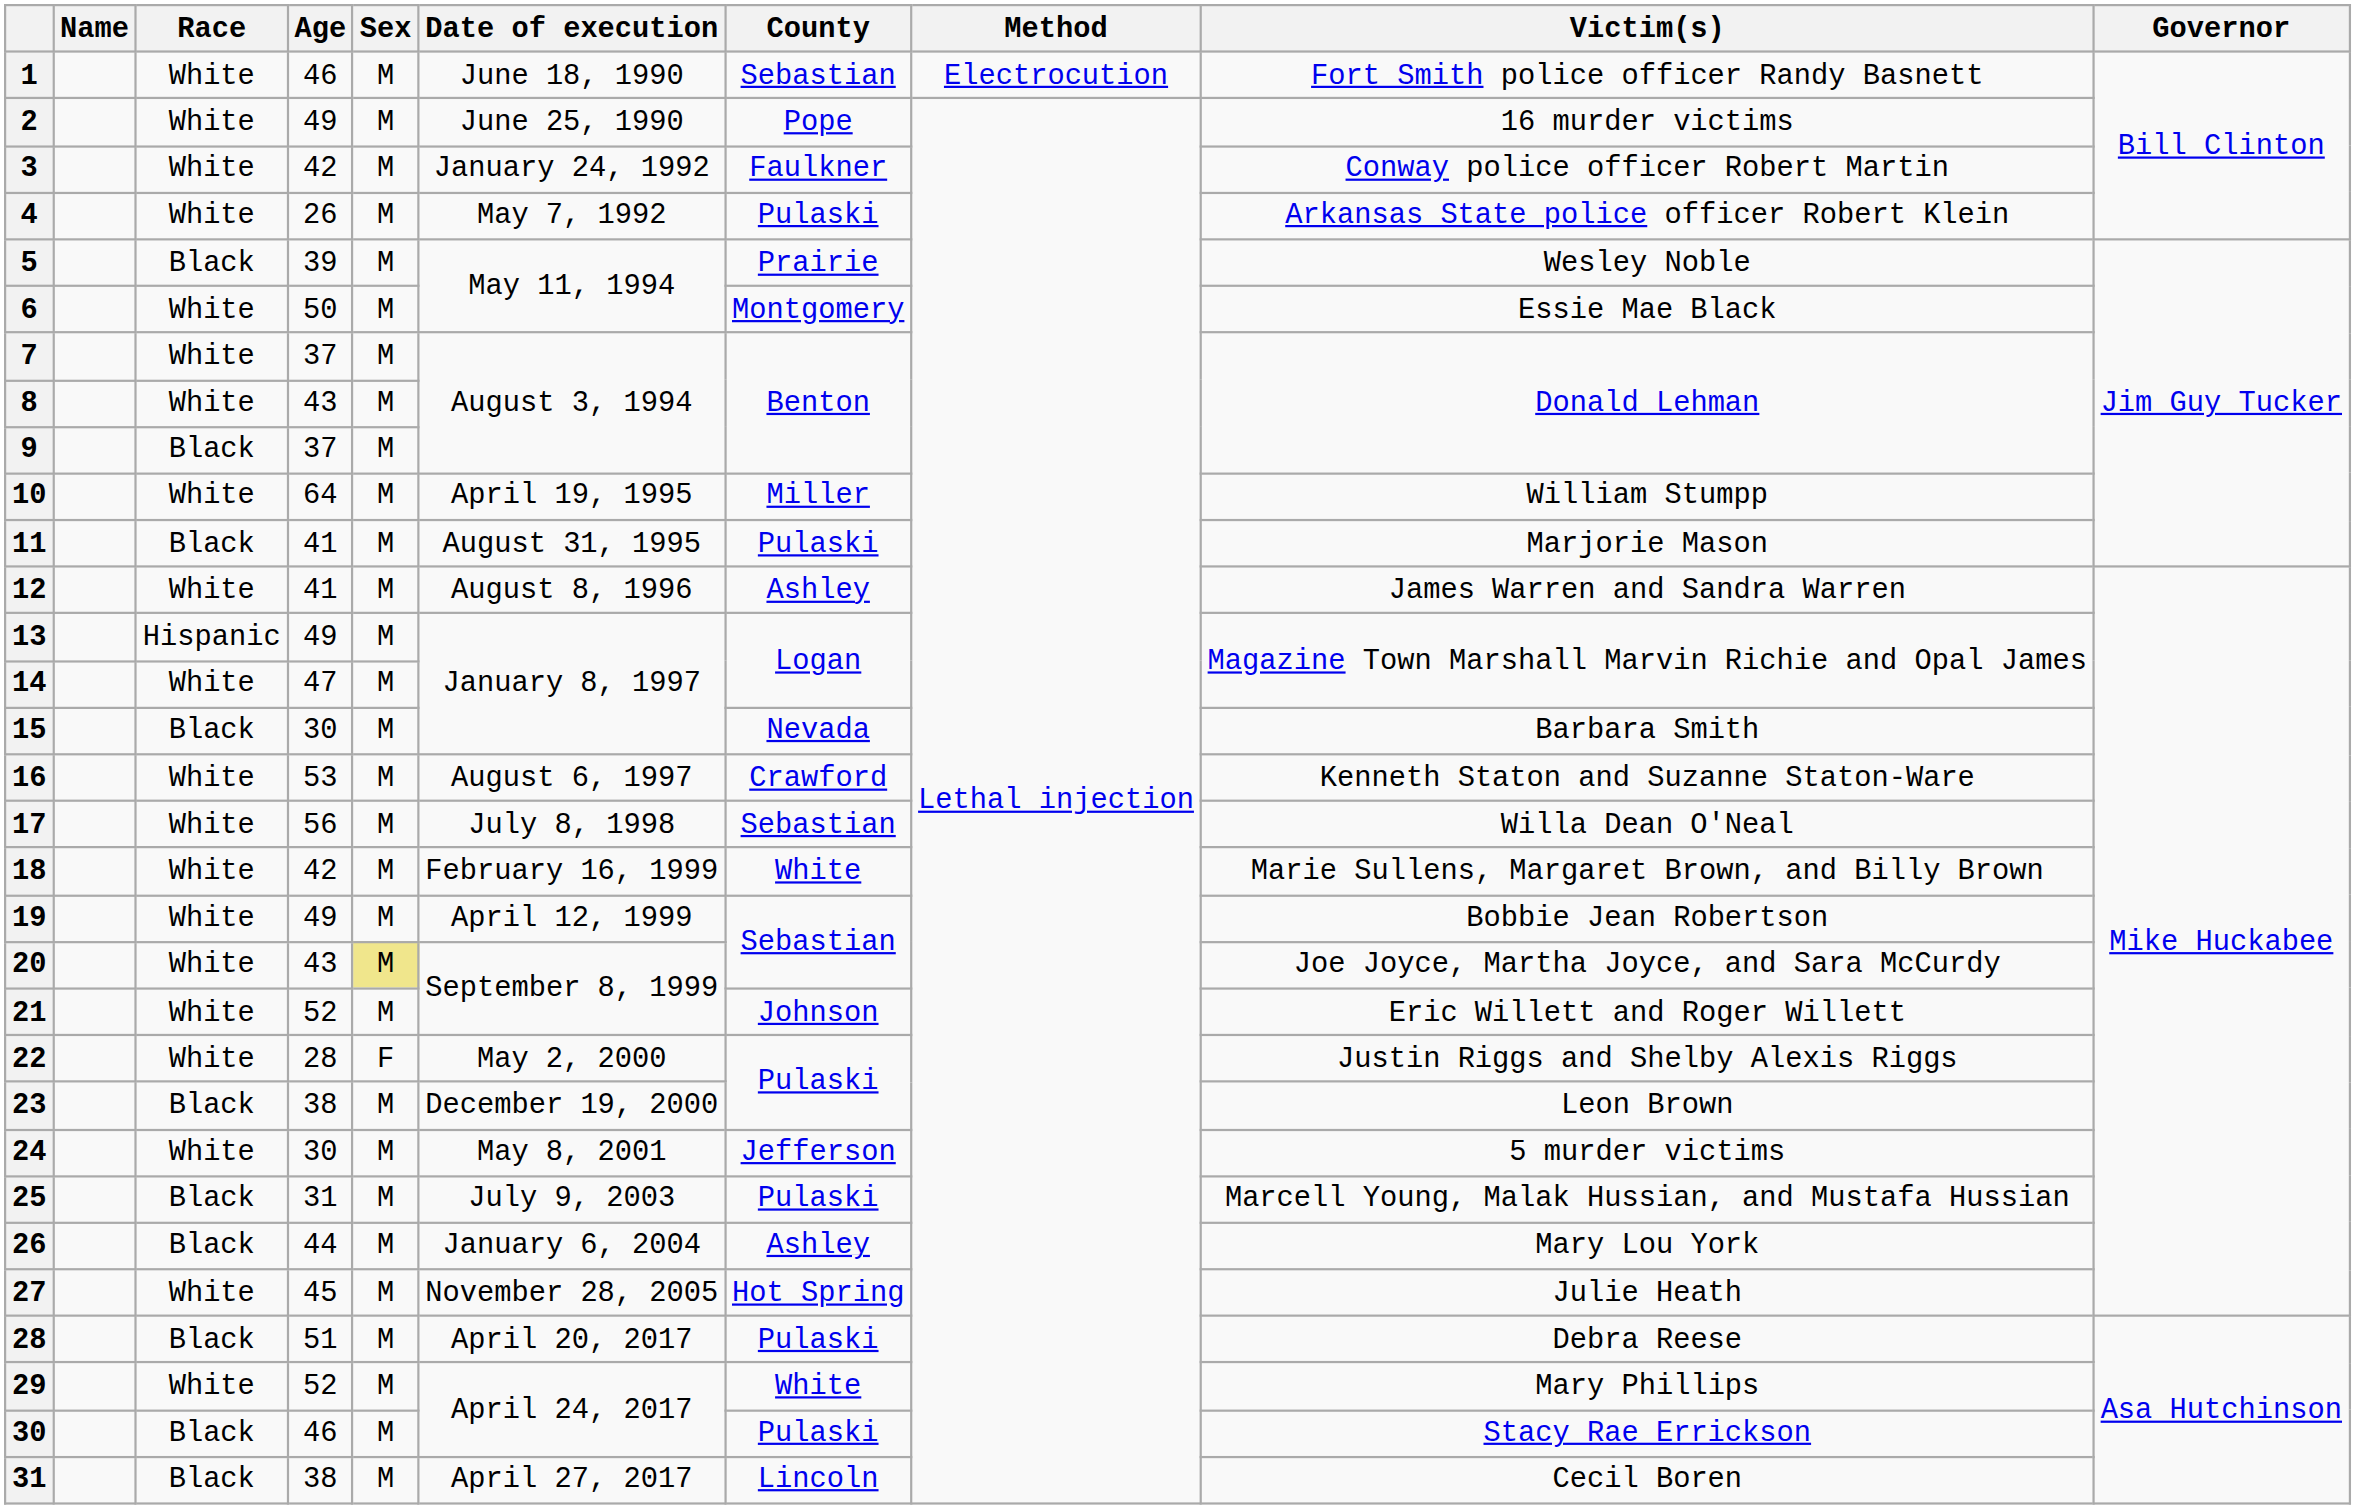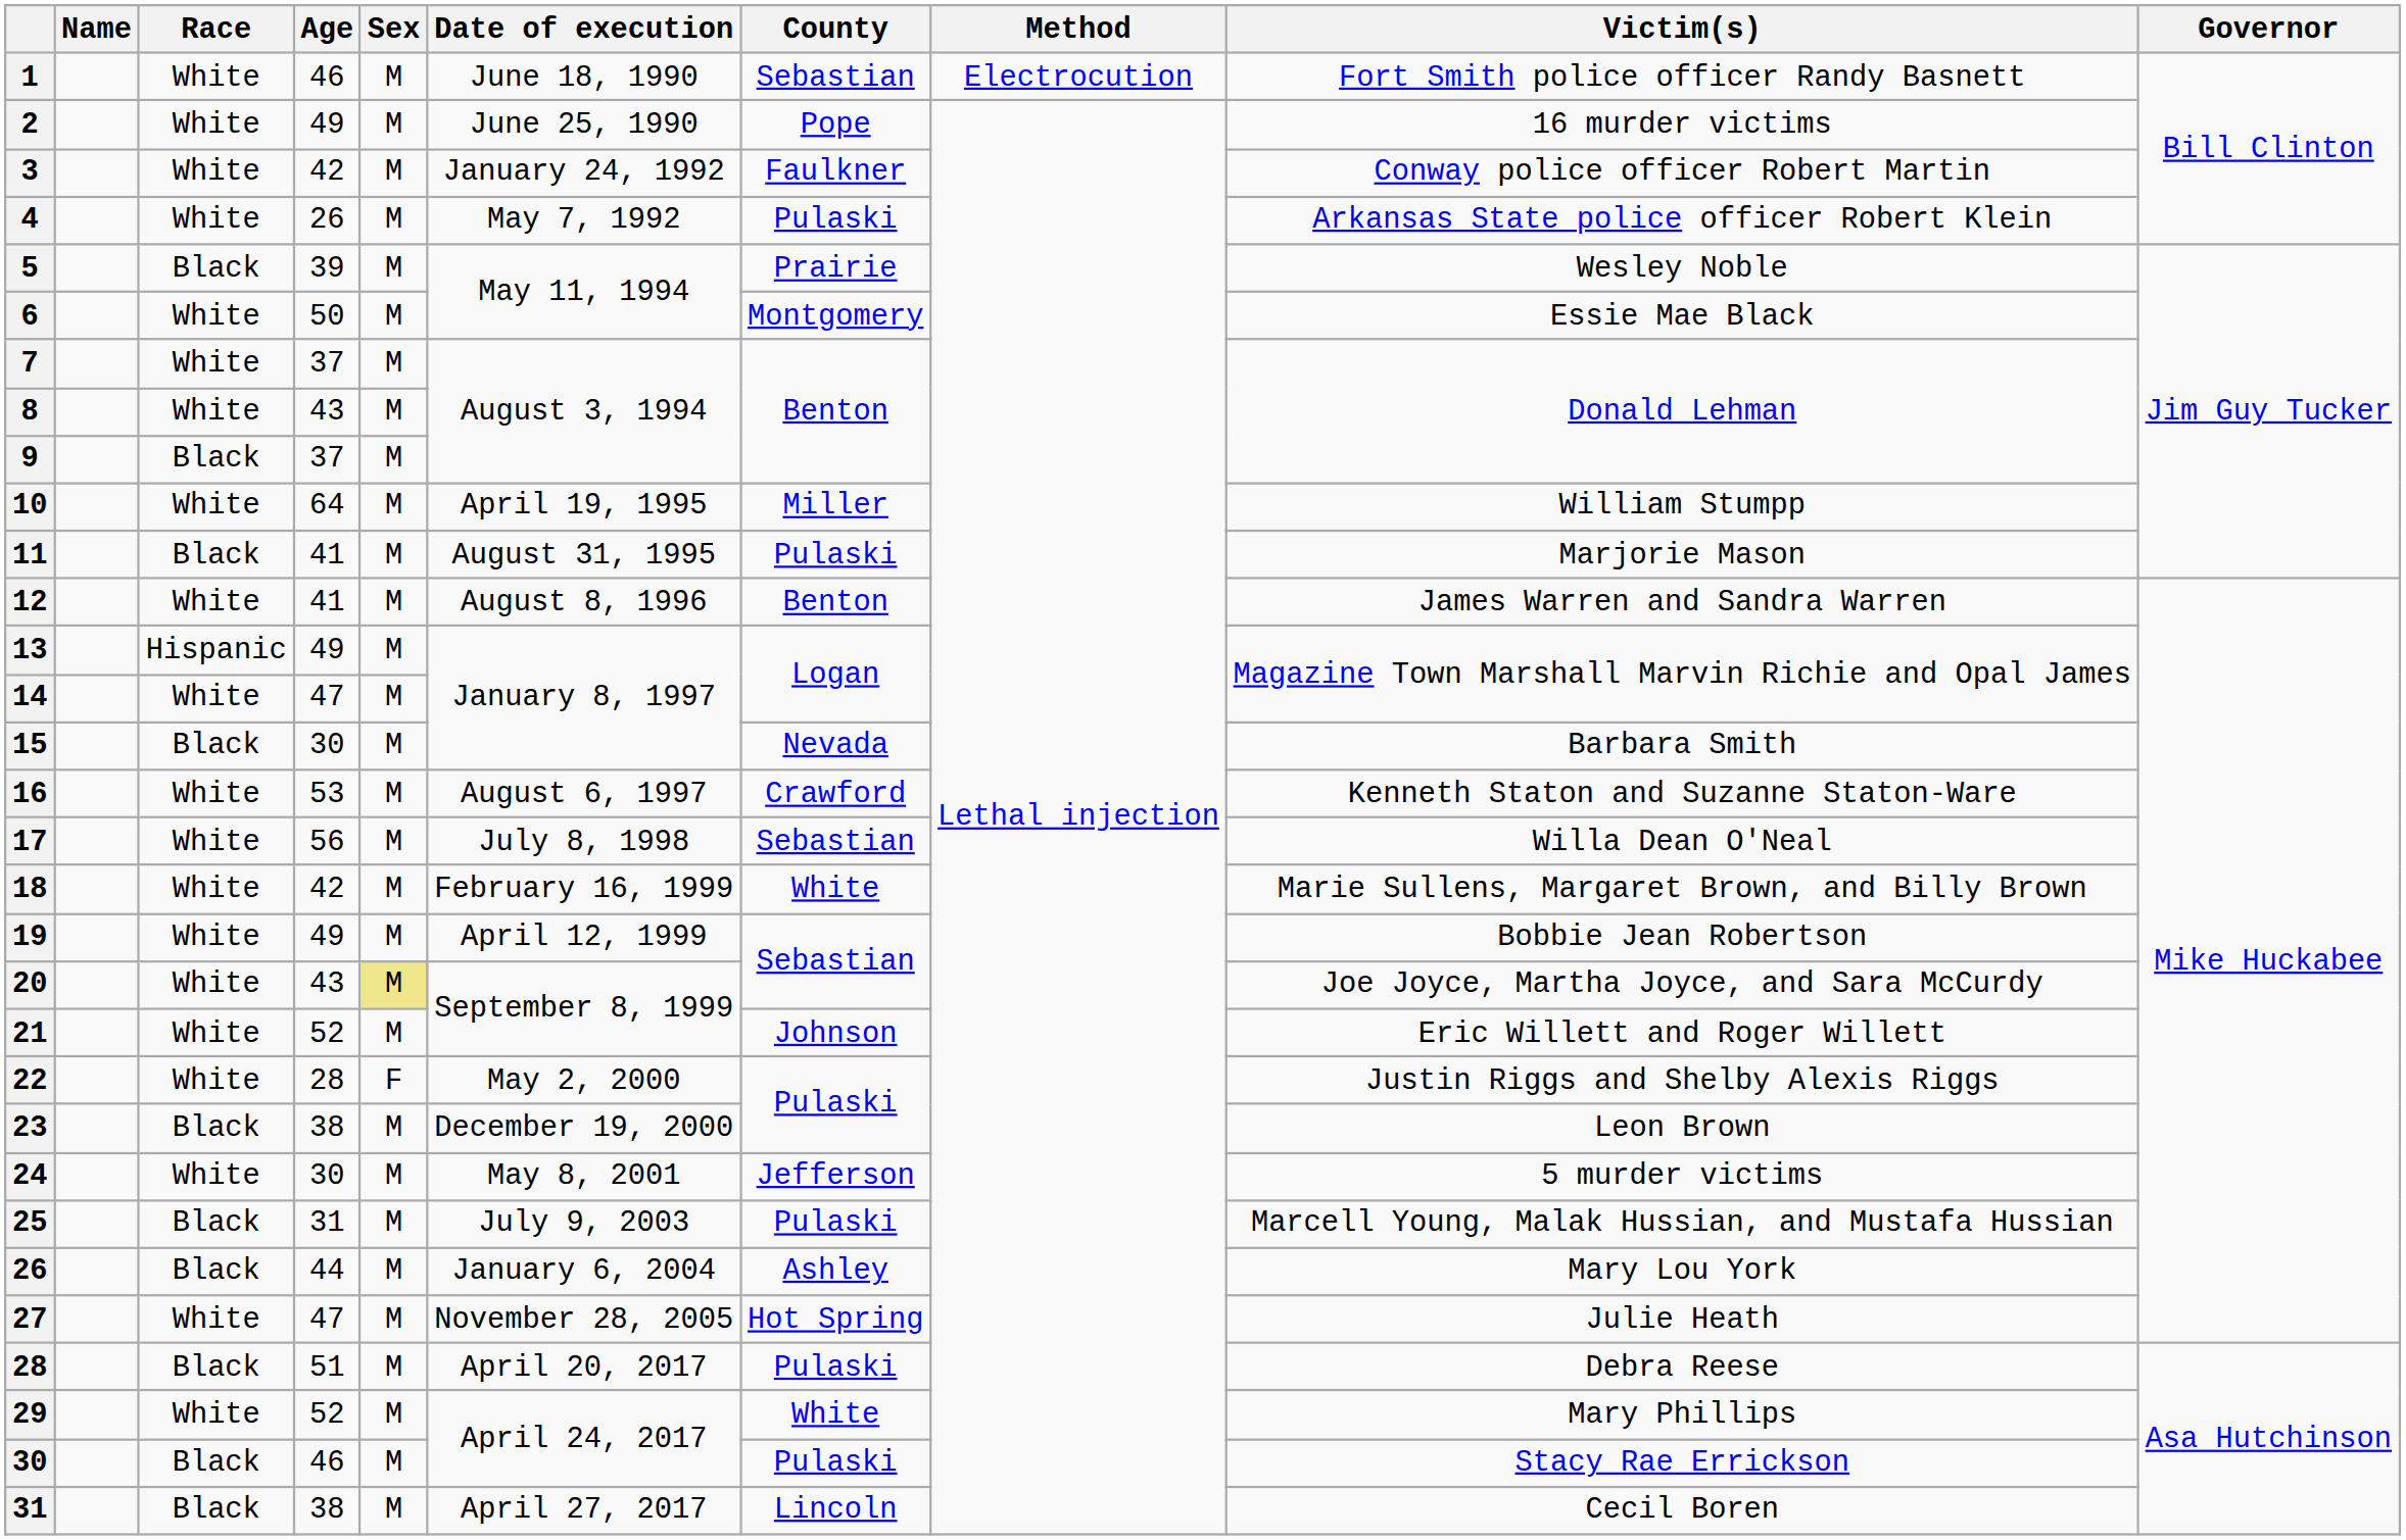 <table class="wikitable sortable" style="text-align:center;">
 <tr>
 <th scope="col"></th>
 <th scope="col">Name</th>
 <th scope="col">Race</th>
 <th scope="col">Age</th>
 <th scope="col">Sex</th>
 <th scope="col" data-sort-type="date">Date of execution</th>
 <th scope="col">County</th>
 <th scope="col">Method</th>
 <th scope="col">Victim(s)</th>
 <th scope="col">Governor</th>
 </tr>
 <tr>
 <th scope="row">1</th>
 <td></td>
 <td>White</td>
 <td>46</td>
 <td>M</td>
 <td>June 18, 1990</td>
 <td><a href='#'>Sebastian</a></td>
 <td><a href='#'>Electrocution</a></td>
 <td><a href='#'>Fort Smith</a> police officer Randy Basnett</td>
 <td rowspan="4"><a href='#'>Bill Clinton</a></td>
 </tr>
 <tr>
 <th scope="row">2</th>
 <td></td>
 <td>White</td>
 <td>49</td>
 <td>M</td>
 <td>June 25, 1990</td>
 <td><a href='#'>Pope</a></td>
 <td rowspan="30"><a href='#'>Lethal injection</a></td>
 <td>16 murder victims</td>
 </tr>
 <tr>
 <th scope="row">3</th>
 <td></td>
 <td>White</td>
 <td>42</td>
 <td>M</td>
 <td>January 24, 1992</td>
 <td><a href='#'>Faulkner</a></td>
 <td><a href='#'>Conway</a> police officer Robert Martin</td>
 </tr>
 <tr>
 <th scope="row">4</th>
 <td></td>
 <td>White</td>
 <td>26</td>
 <td>M</td>
 <td>May 7, 1992</td>
 <td><a href='#'>Pulaski</a></td>
 <td><a href='#'>Arkansas State police</a> officer Robert Klein</td>
 </tr>
 <tr>
 <th scope="row">5</th>
 <td></td>
 <td>Black</td>
 <td>39</td>
 <td>M</td>
 <td rowspan="2">May 11, 1994</td>
 <td><a href='#'>Prairie</a></td>
 <td>Wesley Noble</td>
 <td rowspan="7"><a href='#'>Jim Guy Tucker</a></td>
 </tr>
 <tr>
 <th scope="row">6</th>
 <td></td>
 <td>White</td>
 <td>50</td>
 <td>M</td>
 <td><a href='#'>Montgomery</a></td>
 <td>Essie Mae Black</td>
 </tr>
 <tr>
 <th scope="row">7</th>
 <td></td>
 <td>White</td>
 <td>37</td>
 <td>M</td>
 <td rowspan="3">August 3, 1994</td>
 <td rowspan="3"><a href='#'>Benton</a></td>
 <td rowspan="3"><a href='#'>Donald Lehman</a></td>
 </tr>
 <tr>
 <th scope="row">8</th>
 <td></td>
 <td>White</td>
 <td>43</td>
 <td>M</td>
 </tr>
 <tr>
 <th scope="row">9</th>
 <td></td>
 <td>Black</td>
 <td>37</td>
 <td>M</td>
 </tr>
 <tr>
 <th scope="row">10</th>
 <td></td>
 <td>White</td>
 <td>64</td>
 <td>M</td>
 <td>April 19, 1995</td>
 <td><a href='#'>Miller</a></td>
 <td>William Stumpp</td>
 </tr>
 <tr>
 <th scope="row">11</th>
 <td></td>
 <td>Black</td>
 <td>41</td>
 <td>M</td>
 <td>August 31, 1995</td>
 <td><a href='#'>Pulaski</a></td>
 <td>Marjorie Mason</td>
 </tr>
 <tr>
 <th scope="row">12</th>
 <td></td>
 <td>White</td>
 <td>41</td>
 <td>M</td>
 <td>August 8, 1996</td>
-<td><a href='#'>Ashley</a></td>
+<td><a href='#'>Benton</a></td>
 <td>James Warren and Sandra Warren</td>
 <td rowspan="16"><a href='#'>Mike Huckabee</a></td>
 </tr>
 <tr>
 <th scope="row">13</th>
 <td></td>
 <td>Hispanic</td>
 <td>49</td>
 <td>M</td>
 <td rowspan="3">January 8, 1997</td>
 <td rowspan="2"><a href='#'>Logan</a></td>
 <td rowspan="2"><a href='#'>Magazine</a> Town Marshall Marvin Richie and Opal James</td>
 </tr>
 <tr>
 <th scope="row">14</th>
 <td></td>
 <td>White</td>
 <td>47</td>
 <td>M</td>
 </tr>
 <tr>
 <th scope="row">15</th>
 <td></td>
 <td>Black</td>
 <td>30</td>
 <td>M</td>
 <td><a href='#'>Nevada</a></td>
 <td>Barbara Smith</td>
 </tr>
 <tr>
 <th scope="row">16</th>
 <td></td>
 <td>White</td>
 <td>53</td>
 <td>M</td>
 <td>August 6, 1997</td>
 <td><a href='#'>Crawford</a></td>
 <td>Kenneth Staton and Suzanne Staton-Ware</td>
 </tr>
 <tr>
 <th scope="row">17</th>
 <td></td>
 <td>White</td>
 <td>56</td>
 <td>M</td>
 <td>July 8, 1998</td>
 <td><a href='#'>Sebastian</a></td>
 <td>Willa Dean O'Neal</td>
 </tr>
 <tr>
 <th scope="row">18</th>
 <td></td>
 <td>White</td>
 <td>42</td>
 <td>M</td>
 <td>February 16, 1999</td>
 <td><a href='#'>White</a></td>
 <td>Marie Sullens, Margaret Brown, and Billy Brown</td>
 </tr>
 <tr>
 <th scope="row">19</th>
 <td></td>
 <td>White</td>
 <td>49</td>
 <td>M</td>
 <td>April 12, 1999</td>
 <td rowspan="2"><a href='#'>Sebastian</a></td>
 <td>Bobbie Jean Robertson</td>
 </tr>
 <tr>
 <th scope="row">20</th>
 <td></td>
 <td>White</td>
 <td>43</td>
 <td style="background: khaki;">M</td>
 <td rowspan="2">September 8, 1999</td>
 <td>Joe Joyce, Martha Joyce, and Sara McCurdy</td>
 </tr>
 <tr>
 <th scope="row">21</th>
 <td></td>
 <td>White</td>
 <td>52</td>
 <td>M</td>
 <td><a href='#'>Johnson</a></td>
 <td>Eric Willett and Roger Willett</td>
 </tr>
 <tr>
 <th scope="row">22</th>
 <td></td>
 <td>White</td>
 <td>28</td>
 <td>F</td>
 <td>May 2, 2000</td>
 <td rowspan="2"><a href='#'>Pulaski</a></td>
 <td>Justin Riggs and Shelby Alexis Riggs</td>
 </tr>
 <tr>
 <th scope="row">23</th>
 <td></td>
 <td>Black</td>
 <td>38</td>
 <td>M</td>
 <td>December 19, 2000</td>
 <td>Leon Brown</td>
 </tr>
 <tr>
 <th scope="row">24</th>
 <td></td>
 <td>White</td>
 <td>30</td>
 <td>M</td>
 <td>May 8, 2001</td>
 <td><a href='#'>Jefferson</a></td>
 <td>5 murder victims</td>
 </tr>
 <tr>
 <th scope="row">25</th>
 <td></td>
 <td>Black</td>
 <td>31</td>
 <td>M</td>
 <td>July 9, 2003</td>
 <td><a href='#'>Pulaski</a></td>
 <td>Marcell Young, Malak Hussian, and Mustafa Hussian</td>
 </tr>
 <tr>
 <th scope="row">26</th>
 <td></td>
 <td>Black</td>
 <td>44</td>
 <td>M</td>
 <td>January 6, 2004</td>
 <td><a href='#'>Ashley</a></td>
 <td>Mary Lou York</td>
 </tr>
 <tr>
 <th scope="row">27</th>
 <td></td>
 <td>White</td>
-<td>45</td>
+<td>47</td>
 <td>M</td>
 <td>November 28, 2005</td>
 <td><a href='#'>Hot Spring</a></td>
 <td>Julie Heath</td>
 </tr>
 <tr>
 <th scope="row">28</th>
 <td></td>
 <td>Black</td>
 <td>51</td>
 <td>M</td>
 <td>April 20, 2017</td>
 <td><a href='#'>Pulaski</a></td>
 <td>Debra Reese</td>
 <td rowspan="4"><a href='#'>Asa Hutchinson</a></td>
 </tr>
 <tr>
 <th scope="row">29</th>
 <td></td>
 <td>White</td>
 <td>52</td>
 <td>M</td>
 <td rowspan="2">April 24, 2017</td>
 <td><a href='#'>White</a></td>
 <td>Mary Phillips</td>
 </tr>
 <tr>
 <th scope="row">30</th>
 <td></td>
 <td>Black</td>
 <td>46</td>
 <td>M</td>
 <td><a href='#'>Pulaski</a></td>
 <td><a href='#'>Stacy Rae Errickson</a></td>
 </tr>
 <tr>
 <th scope="row">31</th>
 <td></td>
 <td>Black</td>
 <td>38</td>
 <td>M</td>
 <td>April 27, 2017</td>
 <td><a href='#'>Lincoln</a></td>
 <td>Cecil Boren</td>
 </tr>
 </table>
